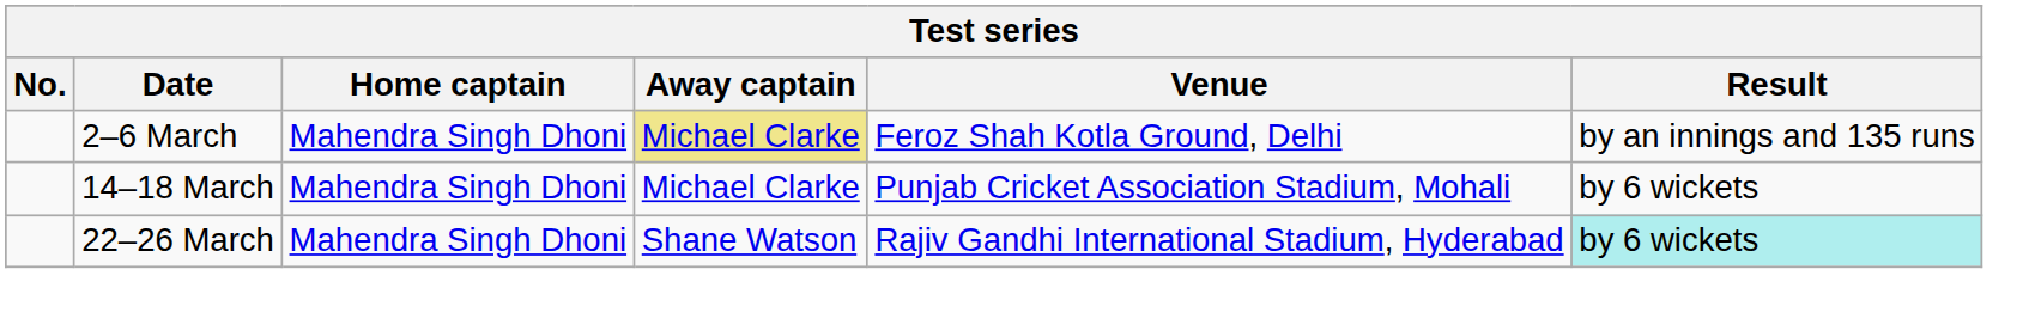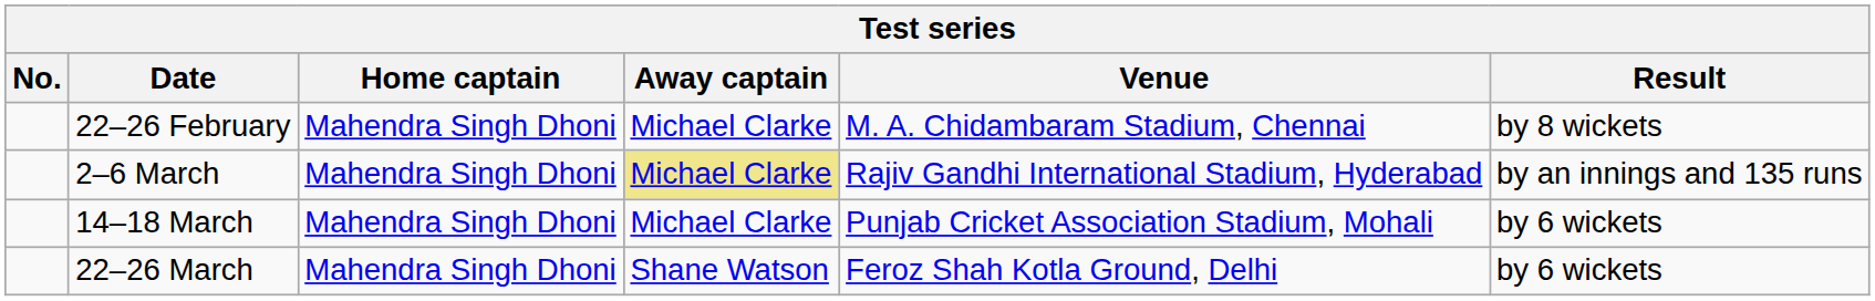 <table class="wikitable">
 <tr>
 <th colspan="6">Test series</th>
 </tr>
 <tr>
 <th>No.</th>
 <th>Date</th>
 <th>Home captain</th>
 <th>Away captain</th>
 <th>Venue</th>
 <th>Result</th>
 </tr>
 <tr>
 <td></td>
+<td>22–26 February</td>
+<td><a href='#'>Mahendra Singh Dhoni</a></td>
+<td><a href='#'>Michael Clarke</a></td>
+<td><a href='#'>M. A. Chidambaram Stadium</a>, <a href='#'>Chennai</a></td>
+<td> by 8 wickets</td>
+</tr>
+<tr>
+<td></td>
 <td>2–6 March</td>
 <td><a href='#'>Mahendra Singh Dhoni</a></td>
 <td style="background: khaki;"><a href='#'>Michael Clarke</a></td>
-<td><a href='#'>Feroz Shah Kotla Ground</a>, <a href='#'>Delhi</a></td>
+<td><a href='#'>Rajiv Gandhi International Stadium</a>, <a href='#'>Hyderabad</a></td>
 <td> by an innings and 135 runs</td>
 </tr>
 <tr>
 <td></td>
 <td>14–18 March</td>
 <td><a href='#'>Mahendra Singh Dhoni</a></td>
 <td><a href='#'>Michael Clarke</a></td>
 <td><a href='#'>Punjab Cricket Association Stadium</a>, <a href='#'>Mohali</a></td>
 <td> by 6 wickets</td>
 </tr>
 <tr>
 <td></td>
 <td>22–26 March</td>
 <td><a href='#'>Mahendra Singh Dhoni</a></td>
 <td><a href='#'>Shane Watson</a></td>
-<td><a href='#'>Rajiv Gandhi International Stadium</a>, <a href='#'>Hyderabad</a></td>
-<td style="background: paleturquoise;"> by 6 wickets</td>
+<td><a href='#'>Feroz Shah Kotla Ground</a>, <a href='#'>Delhi</a></td>
+<td> by 6 wickets</td>
 </tr>
 </table>
